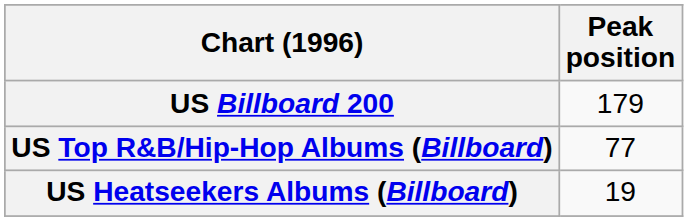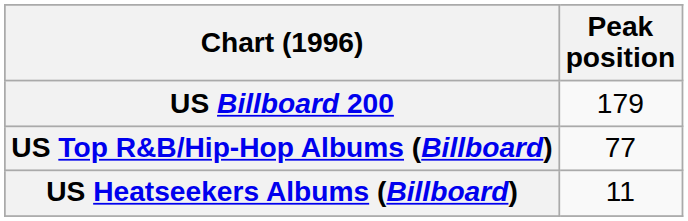 <table class="wikitable sortable plainrowheaders" style="text-align:center">
 <tr>
 <th scope="col">Chart (1996)</th>
 <th scope="col">Peak<br> position</th>
 </tr>
 <tr>
 <th scope="row">US <a href='#'><em>Billboard</em> 200</a></th>
 <td>179</td>
 </tr>
 <tr>
 <th scope="row">US <a href='#'>Top R&B/Hip-Hop Albums</a> (<em><a href='#'>Billboard</a></em>)</th>
 <td>77</td>
 </tr>
 <tr>
 <th scope="row">US <a href='#'>Heatseekers Albums</a> (<em><a href='#'>Billboard</a></em>)</th>
-<td>19</td>
+<td>11</td>
 </tr>
 </table>
